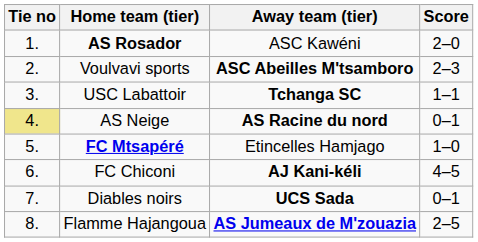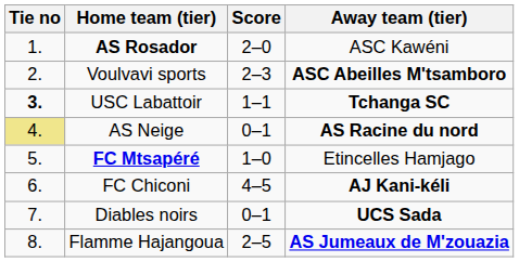 <table class="wikitable" style="text-align: center">
 <tr>
 <th>Tie no</th>
 <th>Home team (tier)</th>
+<th>Score</th>
 <th>Away team (tier)</th>
-<th>Score</th>
 </tr>
 <tr>
 <td>1.</td>
 <td> <strong>AS Rosador</strong></td>
+<td>2–0 </td>
 <td>ASC Kawéni </td>
-<td>2–0 </td>
 </tr>
 <tr>
 <td>2.</td>
 <td> Voulvavi sports</td>
+<td>2–3</td>
 <td><strong>ASC Abeilles M'tsamboro</strong> </td>
-<td>2–3</td>
 </tr>
 <tr>
-<td>3.</td>
+<td><strong>3.</strong></td>
 <td> USC Labattoir</td>
+<td>1–1 </td>
 <td><strong>Tchanga SC</strong> </td>
-<td>1–1 </td>
 </tr>
 <tr>
 <td style="background: khaki;">4.</td>
 <td> AS Neige</td>
+<td>0–1</td>
 <td><strong>AS Racine du nord</strong> </td>
-<td>0–1</td>
 </tr>
 <tr>
 <td>5.</td>
 <td><strong> <a href='#'>FC Mtsapéré</a></strong></td>
+<td>1–0</td>
 <td>Etincelles Hamjago </td>
-<td>1–0</td>
 </tr>
 <tr>
 <td>6.</td>
 <td> FC Chiconi</td>
+<td>4–5 </td>
 <td><strong>AJ Kani-kéli</strong> </td>
-<td>4–5 </td>
 </tr>
 <tr>
 <td>7.</td>
 <td> Diables noirs</td>
+<td>0–1</td>
 <td><strong>UCS Sada</strong> </td>
-<td>0–1</td>
 </tr>
 <tr>
 <td>8.</td>
 <td> Flamme Hajangoua</td>
+<td>2–5</td>
 <td><strong><a href='#'>AS Jumeaux de M'zouazia</a></strong> </td>
-<td>2–5</td>
 </tr>
 </table>
